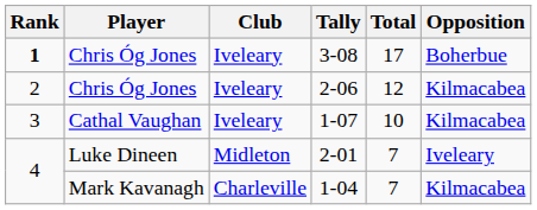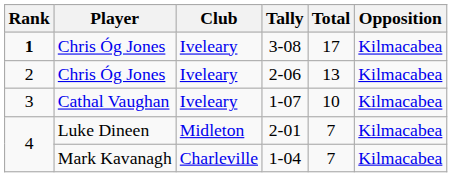 <table class="wikitable">
 <tr>
 <th>Rank</th>
 <th>Player</th>
 <th>Club</th>
 <th>Tally</th>
 <th>Total</th>
 <th>Opposition</th>
 </tr>
 <tr>
 <td rowspan="1" style="text-align:center;"><strong>1</strong></td>
 <td><a href='#'>Chris Óg Jones</a></td>
 <td><a href='#'>Iveleary</a></td>
 <td align=center>3-08</td>
 <td align=center>17</td>
-<td><a href='#'>Boherbue</a></td>
+<td><a href='#'>Kilmacabea</a></td>
 </tr>
 <tr>
 <td rowspan="1" style="text-align:center;">2</td>
 <td><a href='#'>Chris Óg Jones</a></td>
 <td><a href='#'>Iveleary</a></td>
 <td align=center>2-06</td>
-<td align=center>12</td>
+<td align=center>13</td>
 <td><a href='#'>Kilmacabea</a></td>
 </tr>
 <tr>
 <td rowspan="1" style="text-align:center;">3</td>
 <td><a href='#'>Cathal Vaughan</a></td>
 <td><a href='#'>Iveleary</a></td>
 <td align=center>1-07</td>
 <td align=center>10</td>
 <td><a href='#'>Kilmacabea</a></td>
 </tr>
 <tr>
 <td rowspan="2" style="text-align:center;">4</td>
 <td>Luke Dineen</td>
 <td><a href='#'>Midleton</a></td>
 <td align=center>2-01</td>
 <td align=center>7</td>
-<td><a href='#'>Iveleary</a></td>
+<td><a href='#'>Kilmacabea</a></td>
 </tr>
 <tr>
 <td>Mark Kavanagh</td>
 <td><a href='#'>Charleville</a></td>
 <td align=center>1-04</td>
 <td align=center>7</td>
 <td><a href='#'>Kilmacabea</a></td>
 </tr>
 </table>
